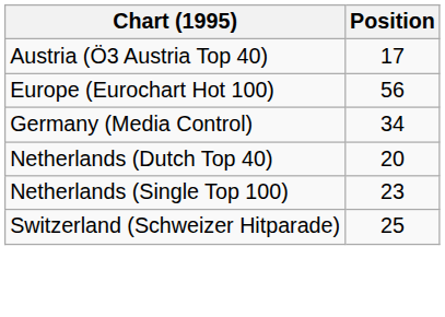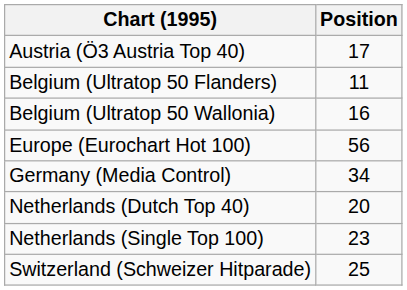 <table class="wikitable sortable">
 <tr>
 <th>Chart (1995)</th>
 <th>Position</th>
 </tr>
 <tr>
 <td>Austria (Ö3 Austria Top 40)</td>
 <td align="center">17</td>
+</tr>
+<tr>
+<td>Belgium (Ultratop 50 Flanders)</td>
+<td align="center">11</td>
+</tr>
+<tr>
+<td>Belgium (Ultratop 50 Wallonia)</td>
+<td align="center">16</td>
 </tr>
 <tr>
 <td>Europe (Eurochart Hot 100)</td>
 <td align="center">56</td>
 </tr>
 <tr>
 <td>Germany (Media Control)</td>
 <td align="center">34</td>
 </tr>
 <tr>
 <td>Netherlands (Dutch Top 40)</td>
 <td align="center">20</td>
 </tr>
 <tr>
 <td>Netherlands (Single Top 100)</td>
 <td align="center">23</td>
 </tr>
 <tr>
 <td>Switzerland (Schweizer Hitparade)</td>
 <td align="center">25</td>
 </tr>
 </table>
